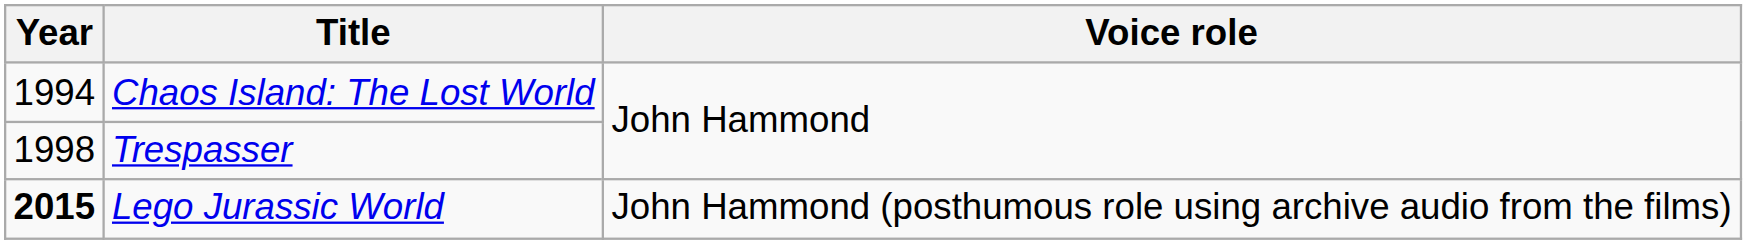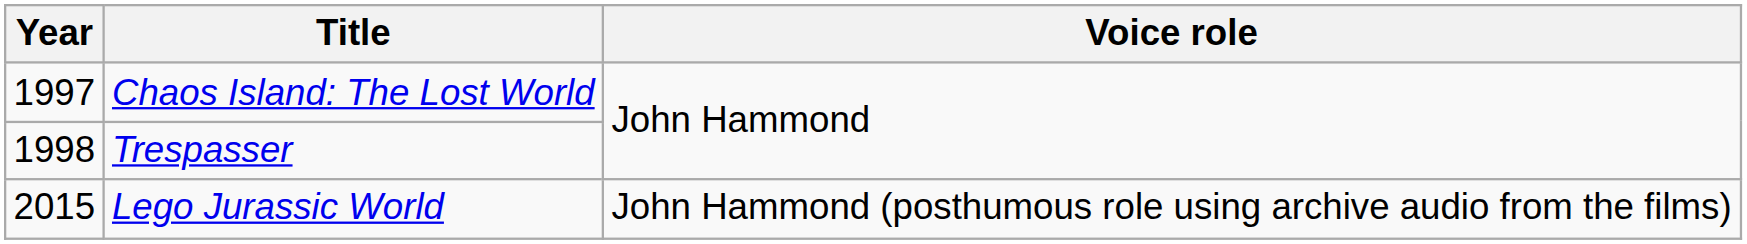 <table class="wikitable sortable">
 <tr>
 <th>Year</th>
 <th>Title</th>
 <th>Voice role</th>
 </tr>
 <tr>
-<td>1994</td>
+<td>1997</td>
 <td><em><a href='#'>Chaos Island: The Lost World</a></em></td>
 <td rowspan=2>John Hammond </td>
 </tr>
 <tr>
 <td>1998</td>
 <td><em><a href='#'>Trespasser</a></em></td>
 </tr>
 <tr>
-<td><strong>2015</strong></td>
+<td>2015</td>
 <td><em><a href='#'>Lego Jurassic World</a></em></td>
 <td>John Hammond (posthumous role using archive audio from the films)</td>
 </tr>
 </table>
